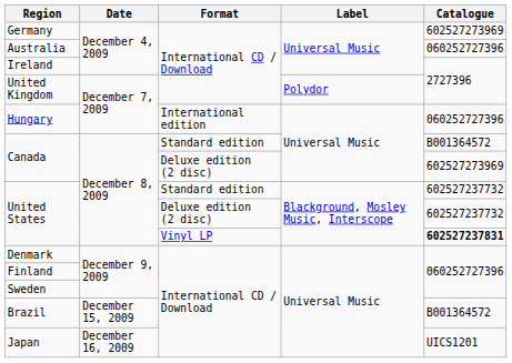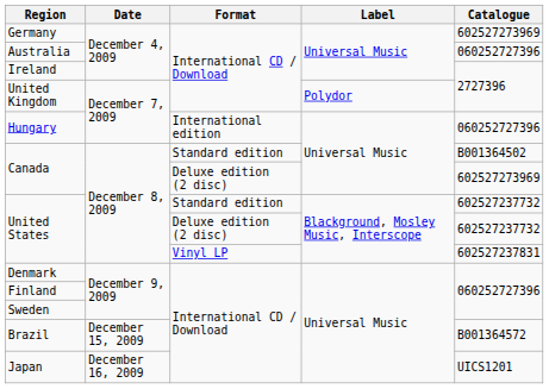 <table class="wikitable">
 <tr>
 <th>Region</th>
 <th>Date</th>
 <th>Format</th>
 <th>Label</th>
 <th>Catalogue</th>
 </tr>
 <tr>
 <td>Germany</td>
 <td rowspan="3">December 4, 2009</td>
 <td rowspan="4">International <a href='#'>CD</a> / <a href='#'>Download</a></td>
 <td rowspan="3"><a href='#'>Universal Music</a></td>
 <td>602527273969</td>
 </tr>
 <tr>
 <td>Australia</td>
 <td>060252727396</td>
 </tr>
 <tr>
 <td>Ireland</td>
 <td rowspan="2">2727396</td>
 </tr>
 <tr>
 <td>United Kingdom</td>
 <td rowspan="2">December 7, 2009</td>
 <td><a href='#'>Polydor</a></td>
 </tr>
 <tr>
 <td><a href='#'>Hungary</a></td>
 <td>International edition</td>
 <td rowspan="3">Universal Music</td>
 <td>060252727396</td>
 </tr>
 <tr>
 <td rowspan="2">Canada</td>
 <td rowspan="5">December 8, 2009</td>
 <td>Standard edition</td>
-<td>B001364572</td>
+<td>B001364502</td>
 </tr>
 <tr>
 <td>Deluxe edition (2 disc)</td>
 <td>602527273969</td>
 </tr>
 <tr>
 <td rowspan="3">United States</td>
 <td>Standard edition</td>
 <td rowspan="3"><a href='#'>Blackground</a>, <a href='#'>Mosley Music</a>, <a href='#'>Interscope</a></td>
 <td>602527237732</td>
 </tr>
 <tr>
 <td>Deluxe edition (2 disc)</td>
 <td>602527237732</td>
 </tr>
 <tr>
 <td><a href='#'>Vinyl LP</a></td>
-<td><strong>602527237831</strong></td>
+<td>602527237831</td>
 </tr>
 <tr>
 <td>Denmark</td>
 <td rowspan="3">December 9, 2009</td>
 <td rowspan="5">International CD / Download</td>
 <td rowspan="5">Universal Music</td>
 <td rowspan="3">060252727396</td>
 </tr>
 <tr>
 <td>Finland</td>
 </tr>
 <tr>
 <td>Sweden</td>
 </tr>
 <tr>
 <td>Brazil</td>
 <td>December 15, 2009</td>
 <td>B001364572</td>
 </tr>
 <tr>
 <td>Japan</td>
 <td>December 16, 2009</td>
 <td>UICS1201</td>
 </tr>
 </table>
